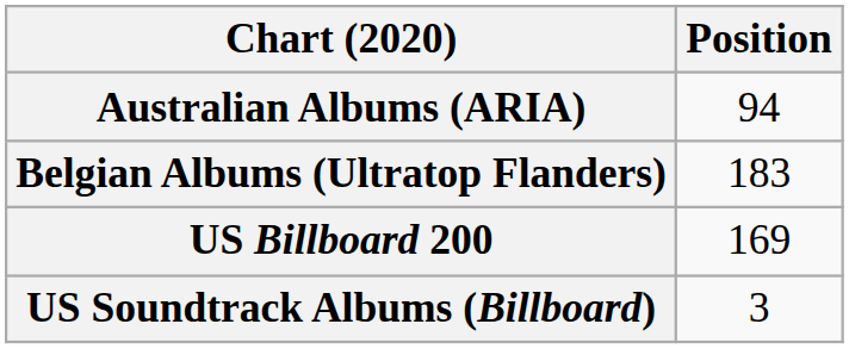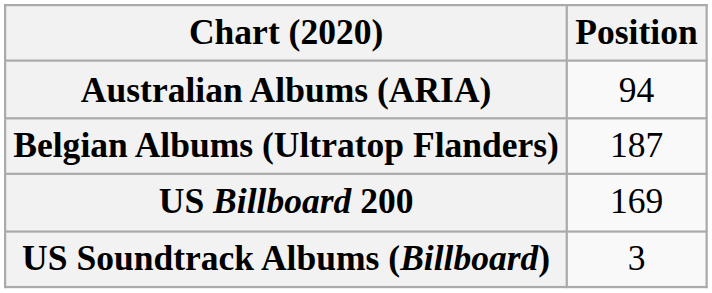 <table class="wikitable sortable plainrowheaders" style="text-align:center">
 <tr>
 <th scope="col">Chart (2020)</th>
 <th scope="col">Position</th>
 </tr>
 <tr>
 <th scope="row">Australian Albums (ARIA)</th>
 <td>94</td>
 </tr>
 <tr>
 <th scope="row">Belgian Albums (Ultratop Flanders)</th>
-<td>183</td>
+<td>187</td>
 </tr>
 <tr>
 <th scope="row">US <em>Billboard</em> 200</th>
 <td>169</td>
 </tr>
 <tr>
 <th scope="row">US Soundtrack Albums (<em>Billboard</em>)</th>
 <td>3</td>
 </tr>
 </table>
